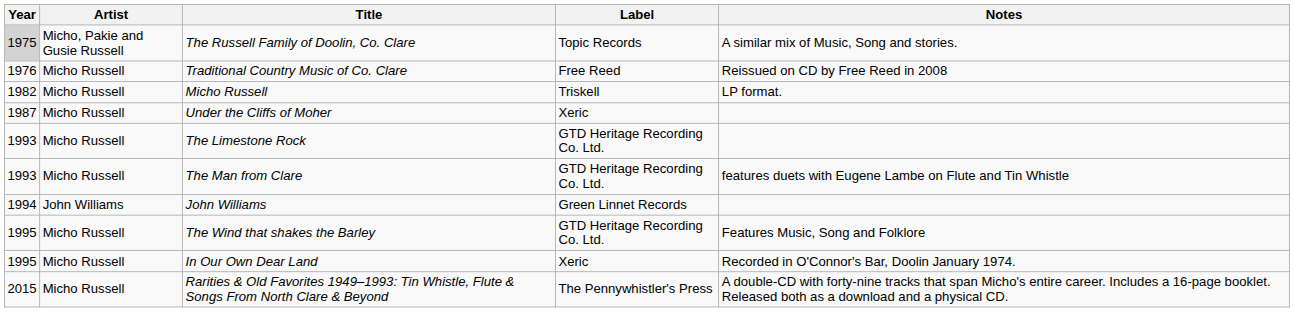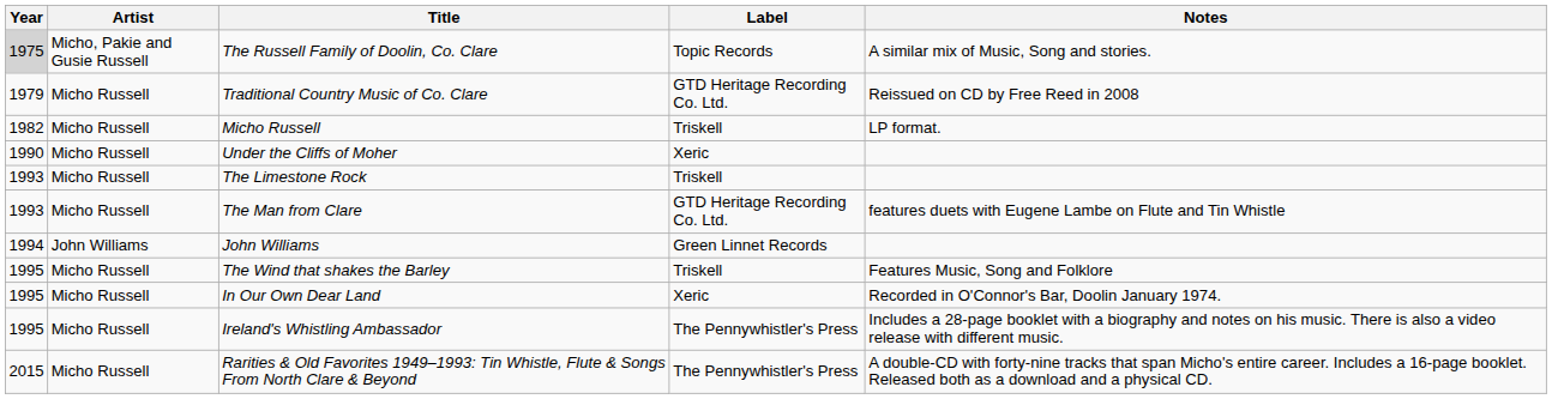 <table class="wikitable">
 <tr>
 <th>Year</th>
 <th>Artist</th>
 <th>Title</th>
 <th>Label</th>
 <th>Notes</th>
 </tr>
 <tr>
 <td style="background: lightgrey;">1975</td>
 <td>Micho, Pakie and Gusie Russell</td>
 <td><em>The Russell Family of Doolin, Co. Clare</em></td>
 <td>Topic Records</td>
 <td>A similar mix of Music, Song and stories.</td>
 </tr>
 <tr>
-<td>1976</td>
+<td>1979</td>
 <td>Micho Russell</td>
 <td><em>Traditional Country Music of Co. Clare</em></td>
-<td>Free Reed</td>
+<td>GTD Heritage Recording Co. Ltd.</td>
 <td>Reissued on CD by Free Reed in 2008</td>
 </tr>
 <tr>
 <td>1982</td>
 <td>Micho Russell</td>
 <td><em>Micho Russell</em></td>
 <td>Triskell</td>
 <td>LP format.</td>
 </tr>
 <tr>
-<td>1987</td>
+<td>1990</td>
 <td>Micho Russell</td>
 <td><em>Under the Cliffs of Moher</em></td>
 <td>Xeric</td>
 <td></td>
 </tr>
 <tr>
 <td>1993</td>
 <td>Micho Russell</td>
 <td><em>The Limestone Rock</em></td>
-<td>GTD Heritage Recording Co. Ltd.</td>
+<td>Triskell</td>
 <td></td>
 </tr>
 <tr>
 <td>1993</td>
 <td>Micho Russell</td>
 <td><em>The Man from Clare</em></td>
 <td>GTD Heritage Recording Co. Ltd.</td>
 <td>features duets with Eugene Lambe on Flute and Tin Whistle</td>
 </tr>
 <tr>
 <td>1994</td>
 <td>John Williams</td>
 <td><em>John Williams</em></td>
 <td>Green Linnet Records</td>
 <td></td>
 </tr>
 <tr>
 <td>1995</td>
 <td>Micho Russell</td>
 <td><em>The Wind that shakes the Barley</em></td>
-<td>GTD Heritage Recording Co. Ltd.</td>
+<td>Triskell</td>
 <td>Features Music, Song and Folklore</td>
 </tr>
 <tr>
 <td>1995</td>
 <td>Micho Russell</td>
 <td><em>In Our Own Dear Land</em></td>
 <td>Xeric</td>
 <td>Recorded in O'Connor's Bar, Doolin January 1974.</td>
 </tr>
 <tr>
+<td>1995</td>
+<td>Micho Russell</td>
+<td><em>Ireland's Whistling Ambassador</em></td>
+<td>The Pennywhistler's Press</td>
+<td>Includes a 28-page booklet with a biography and notes on his music. There is also a video release with different music.</td>
+</tr>
+<tr>
 <td>2015</td>
 <td>Micho Russell</td>
 <td><em>Rarities & Old Favorites 1949–1993: Tin Whistle, Flute & Songs From North Clare & Beyond</em></td>
 <td>The Pennywhistler's Press</td>
 <td>A double-CD with forty-nine tracks that span Micho's entire career. Includes a 16-page booklet. Released both as a download and a physical CD.</td>
 </tr>
 </table>
